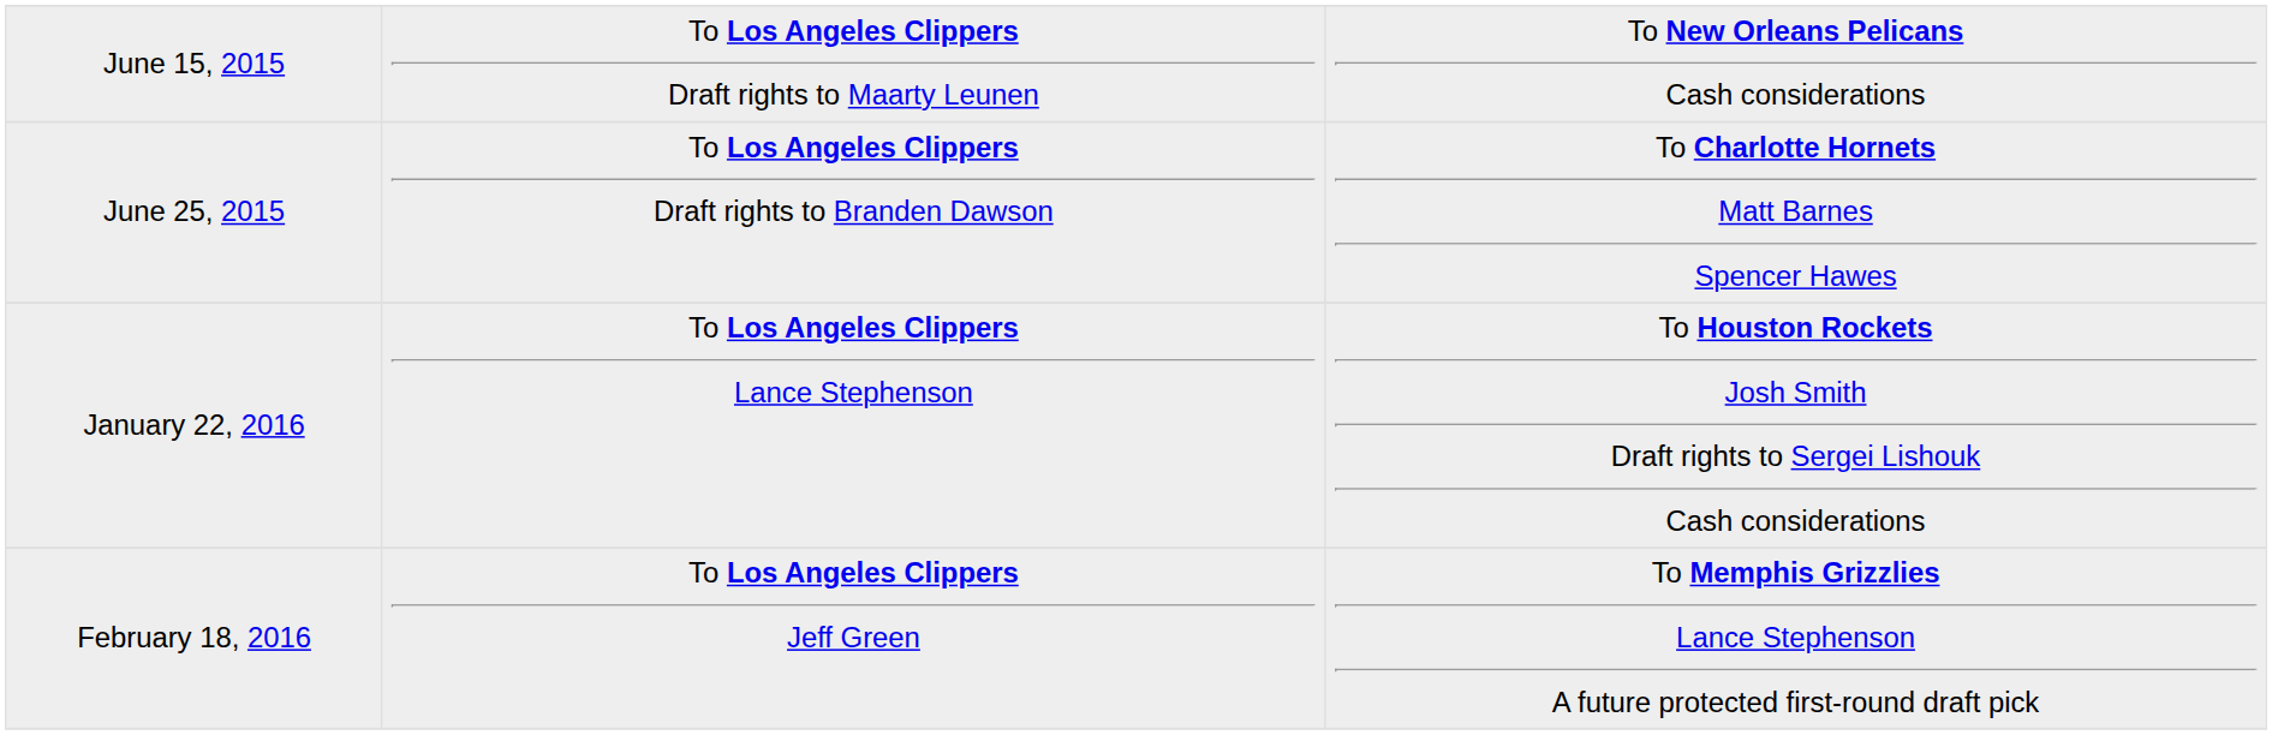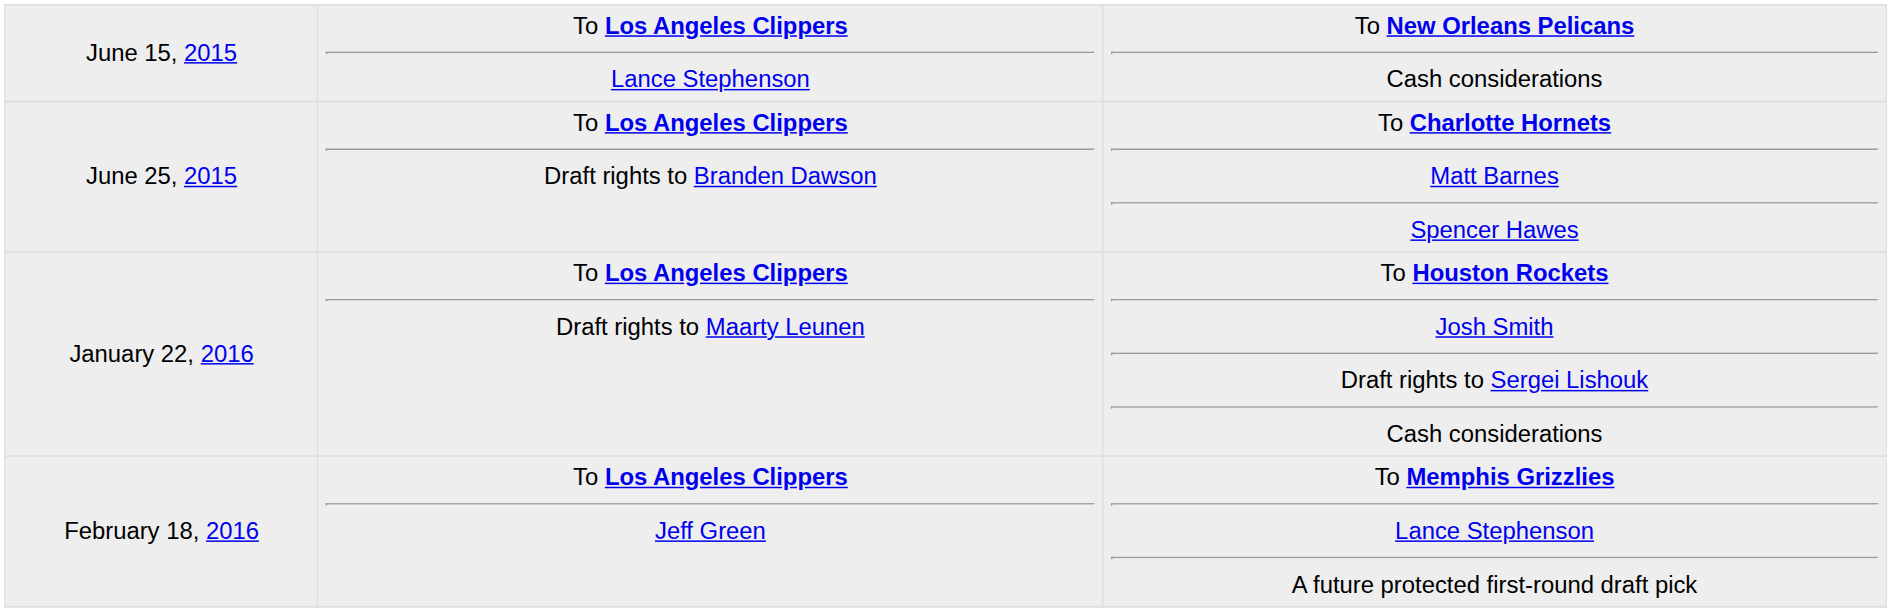 <table border=1 style="border-collapse:collapse; text-align: center; width: 100%" bordercolor="#DFDFDF"  cellpadding="5">
 <tr>
 </tr>
 <tr bgcolor="eeeeee">
 <td style="width:12%">June 15, <a href='#'>2015</a></td>
-<td style="width:30%" valign="top">To <strong><a href='#'>Los Angeles Clippers</a></strong><hr> Draft rights to <a href='#'>Maarty Leunen</a></td>
+<td style="width:30%" valign="top">To <strong><a href='#'>Los Angeles Clippers</a></strong><hr> <a href='#'>Lance Stephenson</a></td>
 <td style="width:30%" valign="top">To <strong><a href='#'>New Orleans Pelicans</a></strong><hr> Cash considerations</td>
 </tr>
 <tr>
 </tr>
 <tr bgcolor="eeeeee">
 <td style="width:12%">June 25, <a href='#'>2015</a></td>
 <td style="width:30%" valign="top">To <strong><a href='#'>Los Angeles Clippers</a></strong><hr> Draft rights to <a href='#'>Branden Dawson</a></td>
 <td style="width:30%" valign="top">To <strong><a href='#'>Charlotte Hornets</a></strong><hr> <a href='#'>Matt Barnes</a><hr><a href='#'>Spencer Hawes</a></td>
 </tr>
 <tr>
 </tr>
 <tr bgcolor="eeeeee">
 <td style="width:12%">January 22, <a href='#'>2016</a></td>
-<td style="width:30%" valign="top">To <strong><a href='#'>Los Angeles Clippers</a></strong><hr> <a href='#'>Lance Stephenson</a></td>
+<td style="width:30%" valign="top">To <strong><a href='#'>Los Angeles Clippers</a></strong><hr> Draft rights to <a href='#'>Maarty Leunen</a></td>
 <td style="width:30%" valign="top">To <strong><a href='#'>Houston Rockets</a></strong><hr> <a href='#'>Josh Smith</a><hr>Draft rights to <a href='#'>Sergei Lishouk</a><hr>Cash considerations</td>
 </tr>
 <tr>
 </tr>
 <tr bgcolor="eeeeee">
 <td style="width:12%">February 18, <a href='#'>2016</a></td>
 <td style="width:30%" valign="top">To <strong><a href='#'>Los Angeles Clippers</a></strong><hr> <a href='#'>Jeff Green</a></td>
 <td style="width:30%" valign="top">To <strong><a href='#'>Memphis Grizzlies</a></strong><hr> <a href='#'>Lance Stephenson</a><hr>A future protected first-round draft pick</td>
 </tr>
 <tr>
 </tr>
 </table>
